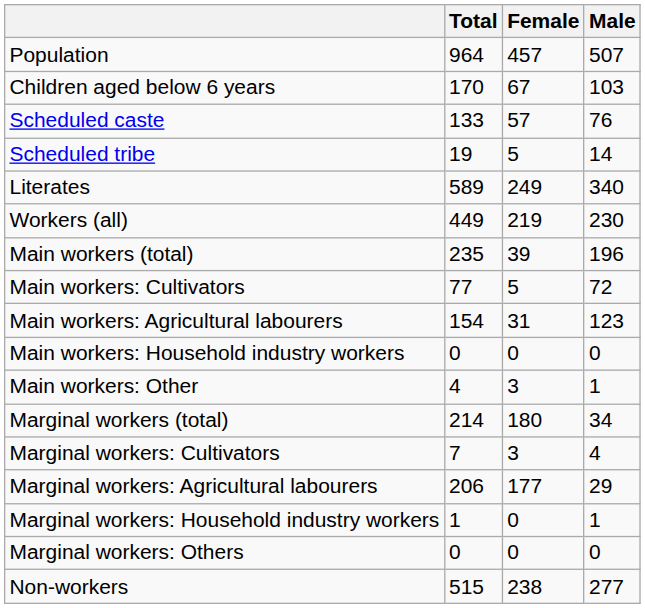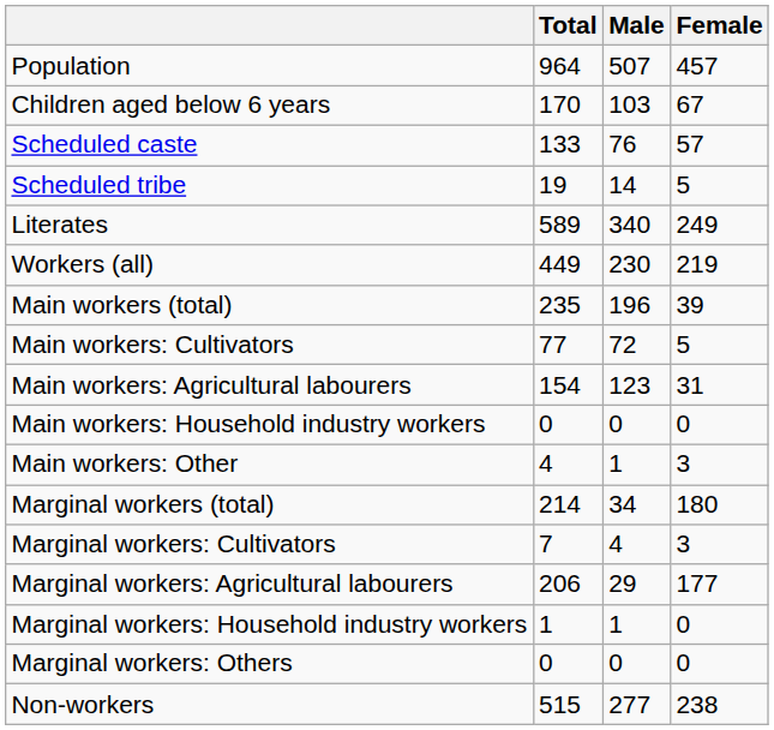 <table class="wikitable sortable">
 <tr>
 <th></th>
 <th>Total</th>
+<th>Male</th>
 <th>Female</th>
-<th>Male</th>
 </tr>
 <tr>
 <td>Population</td>
 <td>964</td>
+<td>507</td>
 <td>457</td>
-<td>507</td>
 </tr>
 <tr>
 <td>Children aged below 6 years</td>
 <td>170</td>
+<td>103</td>
 <td>67</td>
-<td>103</td>
 </tr>
 <tr>
 <td><a href='#'>Scheduled caste</a></td>
 <td>133</td>
+<td>76</td>
 <td>57</td>
-<td>76</td>
 </tr>
 <tr>
 <td><a href='#'>Scheduled tribe</a></td>
 <td>19</td>
+<td>14</td>
 <td>5</td>
-<td>14</td>
 </tr>
 <tr>
 <td>Literates</td>
 <td>589</td>
+<td>340</td>
 <td>249</td>
-<td>340</td>
 </tr>
 <tr>
 <td>Workers (all)</td>
 <td>449</td>
+<td>230</td>
 <td>219</td>
-<td>230</td>
 </tr>
 <tr>
 <td>Main workers (total)</td>
 <td>235</td>
+<td>196</td>
 <td>39</td>
-<td>196</td>
 </tr>
 <tr>
 <td>Main workers: Cultivators</td>
 <td>77</td>
+<td>72</td>
 <td>5</td>
-<td>72</td>
 </tr>
 <tr>
 <td>Main workers: Agricultural labourers</td>
 <td>154</td>
+<td>123</td>
 <td>31</td>
-<td>123</td>
 </tr>
 <tr>
 <td>Main workers: Household industry workers</td>
 <td>0</td>
 <td>0</td>
 <td>0</td>
 </tr>
 <tr>
 <td>Main workers: Other</td>
 <td>4</td>
+<td>1</td>
 <td>3</td>
-<td>1</td>
 </tr>
 <tr>
 <td>Marginal workers (total)</td>
 <td>214</td>
+<td>34</td>
 <td>180</td>
-<td>34</td>
 </tr>
 <tr>
 <td>Marginal workers: Cultivators</td>
 <td>7</td>
+<td>4</td>
 <td>3</td>
-<td>4</td>
 </tr>
 <tr>
 <td>Marginal workers: Agricultural labourers</td>
 <td>206</td>
+<td>29</td>
 <td>177</td>
-<td>29</td>
 </tr>
 <tr>
 <td>Marginal workers: Household industry workers</td>
 <td>1</td>
+<td>1</td>
 <td>0</td>
-<td>1</td>
 </tr>
 <tr>
 <td>Marginal workers: Others</td>
 <td>0</td>
 <td>0</td>
 <td>0</td>
 </tr>
 <tr>
 <td>Non-workers</td>
 <td>515</td>
+<td>277</td>
 <td>238</td>
-<td>277</td>
 </tr>
 </table>
